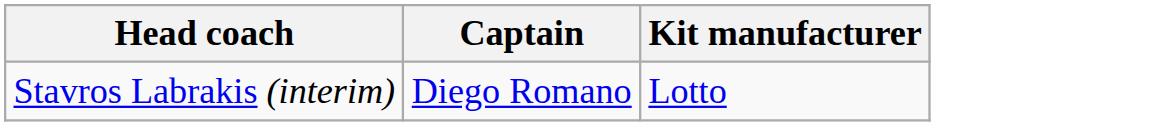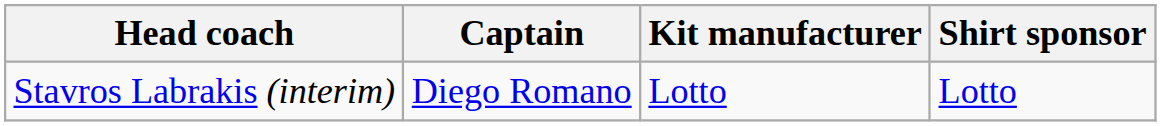 <table class="wikitable sortable" style="text-align: left;">
 <tr>
 <th>Head coach</th>
 <th>Captain</th>
 <th>Kit manufacturer</th>
+<th>Shirt sponsor</th>
 </tr>
 <tr>
 <td> <a href='#'>Stavros Labrakis</a> <em>(interim)</em></td>
 <td> <a href='#'>Diego Romano</a></td>
 <td><a href='#'>Lotto</a></td>
+<td><a href='#'>Lotto</a></td>
 </tr>
 </table>
